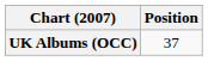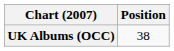 <table class="wikitable plainrowheaders" style="text-align:center">
 <tr>
 <th scope="col">Chart (2007)</th>
 <th scope="col">Position</th>
 </tr>
 <tr>
 <th scope="row">UK Albums (OCC)</th>
-<td>37</td>
+<td>38</td>
 </tr>
 </table>
